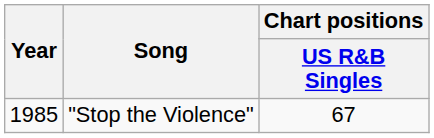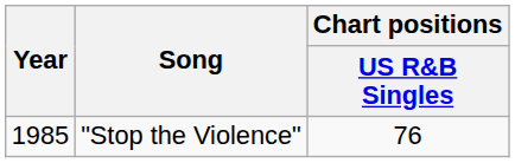 <table class="wikitable">
 <tr>
 <th rowspan="2">Year</th>
 <th rowspan="2">Song</th>
 <th>Chart positions</th>
 </tr>
 <tr>
 <th><a href='#'>US R&B<br>Singles</a></th>
 </tr>
 <tr>
 <td>1985</td>
 <td>"Stop the Violence"</td>
-<td align=center>67</td>
+<td align=center>76</td>
 </tr>
 </table>
